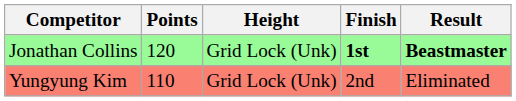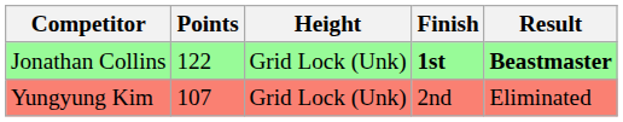 <table class="wikitable sortable">
 <tr>
 <th>Competitor</th>
 <th>Points</th>
 <th>Height</th>
 <th>Finish</th>
 <th>Result</th>
 </tr>
 <tr style="background-color:#98fb98">
 <td> Jonathan Collins</td>
-<td>120</td>
+<td>122</td>
 <td>Grid Lock (Unk)</td>
 <td><strong>1st</strong></td>
 <td><strong>Beastmaster</strong></td>
 </tr>
 <tr style="background-color:#fa8072">
 <td> Yungyung Kim</td>
-<td>110</td>
+<td>107</td>
 <td>Grid Lock (Unk)</td>
 <td>2nd</td>
 <td>Eliminated</td>
 </tr>
 </table>
